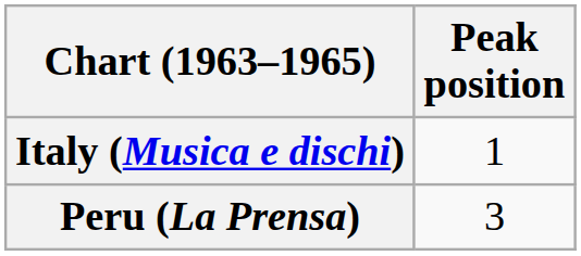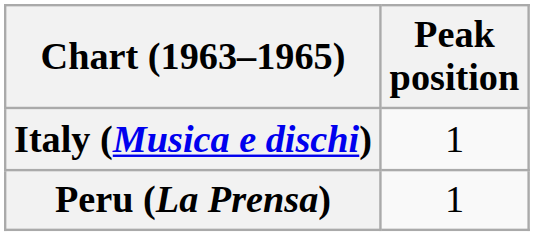 <table class="wikitable plainrowheaders" style="text-align:center">
 <tr>
 <th scope="col">Chart (1963–1965)</th>
 <th scope="col">Peak<br>position</th>
 </tr>
 <tr>
 <th scope="row">Italy (<em><a href='#'>Musica e dischi</a></em>)</th>
 <td>1</td>
 </tr>
 <tr>
 <th scope="row">Peru (<em>La Prensa</em>)</th>
-<td>3</td>
+<td>1</td>
 </tr>
 </table>
